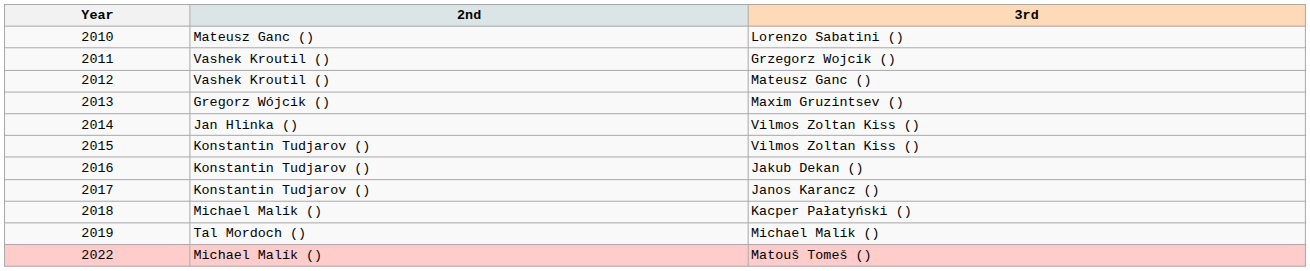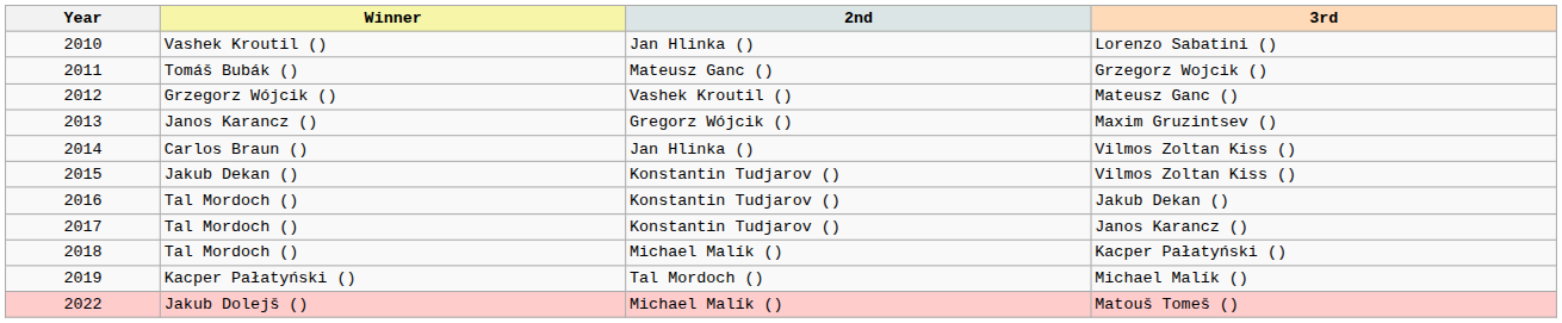 <table class="wikitable" width=100%>
 <tr>
 <th width=10%>Year</th>
+<th style="background-color: #F7F6A8;" width=30%>Winner</th>
 <th style="background-color: #DCE5E5;" width=30%>2nd</th>
 <th style="background-color: #FFDAB9;" width=30%>3rd</th>
 </tr>
 <tr>
 <td align=center>2010</td>
-<td>Mateusz Ganc ()</td>
+<td>Vashek Kroutil ()</td>
+<td>Jan Hlinka ()</td>
 <td>Lorenzo Sabatini ()</td>
 </tr>
 <tr>
 <td align=center>2011</td>
-<td>Vashek Kroutil ()</td>
+<td>Tomáš Bubák ()</td>
+<td>Mateusz Ganc ()</td>
 <td>Grzegorz Wojcik ()</td>
 </tr>
 <tr>
 <td align=center>2012</td>
+<td>Grzegorz Wójcik ()</td>
 <td>Vashek Kroutil ()</td>
 <td>Mateusz Ganc ()</td>
 </tr>
 <tr>
 <td align=center>2013</td>
+<td>Janos Karancz ()</td>
 <td>Gregorz Wójcik ()</td>
 <td>Maxim Gruzintsev ()</td>
 </tr>
 <tr>
 <td align=center>2014</td>
+<td>Carlos Braun ()</td>
 <td>Jan Hlinka ()</td>
 <td>Vilmos Zoltan Kiss ()</td>
 </tr>
 <tr>
 <td align=center>2015</td>
+<td>Jakub Dekan ()</td>
 <td>Konstantin Tudjarov ()</td>
 <td>Vilmos Zoltan Kiss ()</td>
 </tr>
 <tr>
 <td align=center>2016</td>
+<td>Tal Mordoch ()</td>
 <td>Konstantin Tudjarov ()</td>
 <td>Jakub Dekan ()</td>
 </tr>
 <tr>
 <td align=center>2017</td>
+<td>Tal Mordoch ()</td>
 <td>Konstantin Tudjarov ()</td>
 <td>Janos Karancz ()</td>
 </tr>
 <tr>
 <td align=center>2018</td>
+<td>Tal Mordoch ()</td>
 <td>Michael Malík ()</td>
 <td>Kacper Pałatyński ()</td>
 </tr>
 <tr>
 <td align=center>2019</td>
+<td>Kacper Pałatyński ()</td>
 <td>Tal Mordoch ()</td>
 <td>Michael Malík ()</td>
 </tr>
 <tr bgcolor=#FFCCCC>
 <td align=center>2022</td>
+<td>Jakub Dolejš ()</td>
 <td>Michael Malík ()</td>
 <td>Matouš Tomeš ()</td>
 </tr>
 </table>
